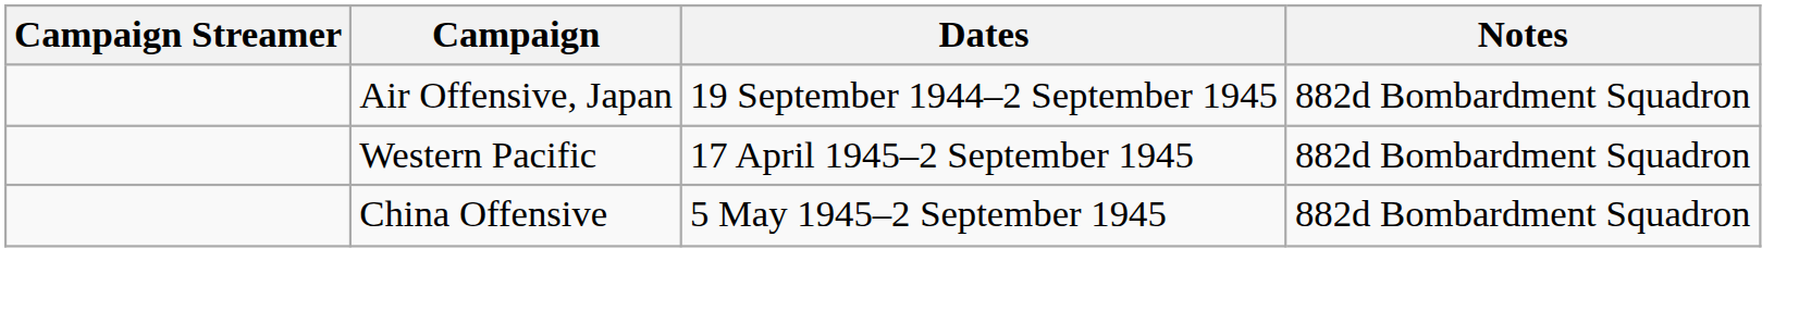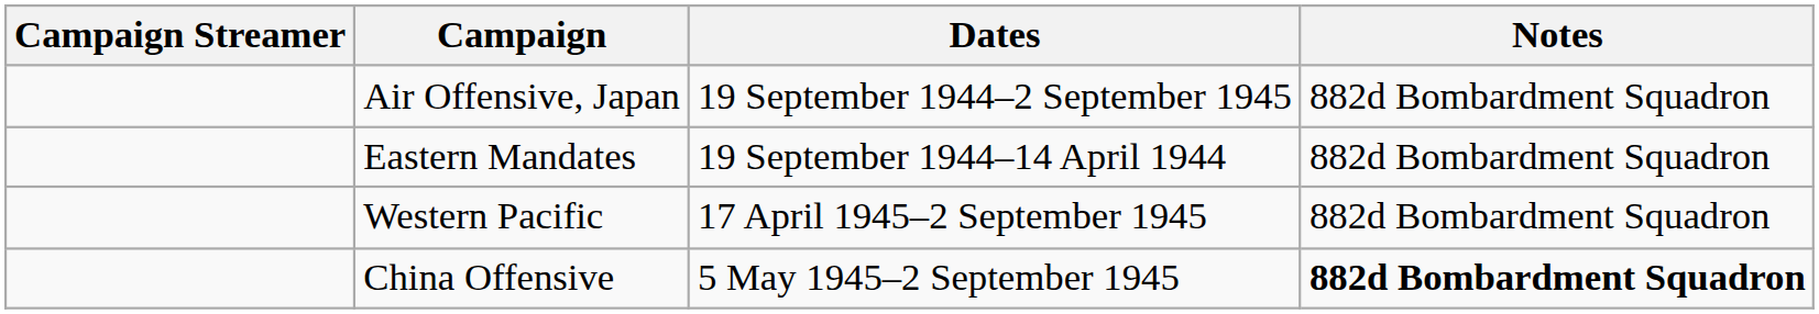 <table class="wikitable">
 <tr style="background:#efefef;">
 <th>Campaign Streamer</th>
 <th>Campaign</th>
 <th>Dates</th>
 <th>Notes</th>
 </tr>
 <tr>
 <td></td>
 <td>Air Offensive, Japan</td>
 <td>19 September 1944–2 September 1945</td>
 <td>882d Bombardment Squadron</td>
 </tr>
 <tr>
 <td></td>
+<td>Eastern Mandates</td>
+<td>19 September 1944–14 April 1944</td>
+<td>882d Bombardment Squadron</td>
+</tr>
+<tr>
+<td></td>
 <td>Western Pacific</td>
 <td>17 April 1945–2 September 1945</td>
 <td>882d Bombardment Squadron</td>
 </tr>
 <tr>
 <td></td>
 <td>China Offensive</td>
 <td>5 May 1945–2 September 1945</td>
-<td>882d Bombardment Squadron</td>
+<td><strong>882d Bombardment Squadron</strong></td>
 </tr>
 </table>
